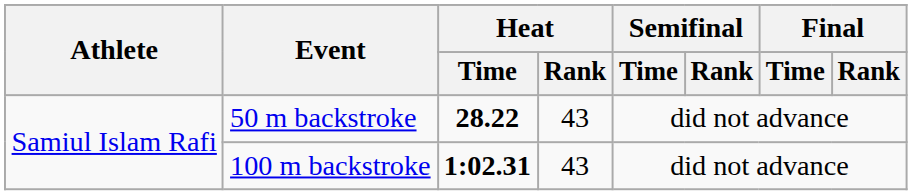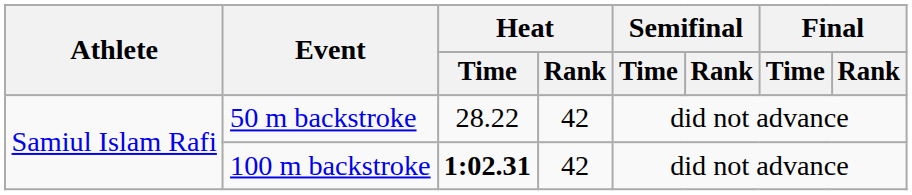 <table class="wikitable" style="text-align:center; font-size:90%">
 <tr>
 <th rowspan="2">Athlete</th>
 <th rowspan="2">Event</th>
 <th colspan="2">Heat</th>
 <th colspan="2">Semifinal</th>
 <th colspan="2">Final</th>
 </tr>
 <tr style="font-size:95%">
 <th>Time</th>
 <th>Rank</th>
 <th>Time</th>
 <th>Rank</th>
 <th>Time</th>
 <th>Rank</th>
 </tr>
 <tr>
 <td align=left rowspan=2><a href='#'>Samiul Islam Rafi</a></td>
 <td align=left><a href='#'>50 m backstroke</a></td>
-<td><strong>28.22</strong></td>
-<td>43</td>
+<td>28.22</td>
+<td>42</td>
 <td colspan=4>did not advance</td>
 </tr>
 <tr>
 <td align=left><a href='#'>100 m backstroke</a></td>
 <td><strong>1:02.31</strong></td>
-<td>43</td>
+<td>42</td>
 <td colspan=4>did not advance</td>
 </tr>
 </table>
